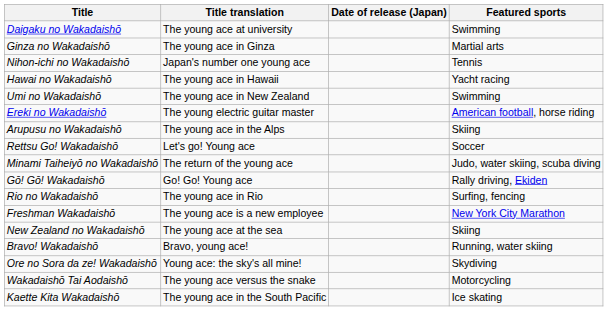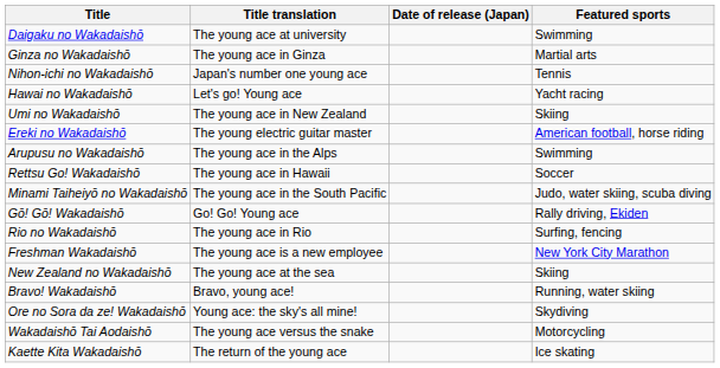 <table class="wikitable">
 <tr>
 <th>Title</th>
 <th>Title translation</th>
 <th>Date of release (Japan)</th>
 <th>Featured sports</th>
 </tr>
 <tr>
 <td><em><a href='#'>Daigaku no Wakadaishō</a></em></td>
 <td>The young ace at university</td>
 <td></td>
 <td>Swimming</td>
 </tr>
 <tr>
 <td><em>Ginza  no Wakadaishō</em></td>
 <td>The young ace in Ginza</td>
 <td></td>
 <td>Martial arts</td>
 </tr>
 <tr>
 <td><em>Nihon-ichi  no Wakadaishō</em></td>
 <td>Japan's number one young ace</td>
 <td></td>
 <td>Tennis</td>
 </tr>
 <tr>
 <td><em>Hawai  no Wakadaishō</em></td>
-<td>The young ace in Hawaii</td>
+<td>Let's go! Young ace</td>
 <td></td>
 <td>Yacht racing</td>
 </tr>
 <tr>
 <td><em>Umi no Wakadaishō</em></td>
 <td>The young ace in New Zealand</td>
 <td></td>
-<td>Swimming</td>
+<td>Skiing</td>
 </tr>
 <tr>
 <td><em><a href='#'>Ereki no Wakadaishō</a></em></td>
 <td>The young electric guitar master</td>
 <td></td>
 <td><a href='#'>American football</a>, horse riding</td>
 </tr>
 <tr>
 <td><em>Arupusu  no Wakadaishō</em></td>
 <td>The young ace in the Alps</td>
 <td></td>
-<td>Skiing</td>
+<td>Swimming</td>
 </tr>
 <tr>
 <td><em>Rettsu Go! Wakadaishō</em></td>
-<td>Let's go! Young ace</td>
+<td>The young ace in Hawaii</td>
 <td></td>
 <td>Soccer</td>
 </tr>
 <tr>
 <td><em>Minami Taiheiyō  no Wakadaishō</em></td>
-<td>The return of the young ace</td>
+<td>The young ace in the South Pacific</td>
 <td></td>
 <td>Judo, water skiing, scuba diving</td>
 </tr>
 <tr>
 <td><em>Gō! Gō! Wakadaishō</em></td>
 <td>Go! Go! Young ace</td>
 <td></td>
 <td>Rally driving, <a href='#'>Ekiden</a></td>
 </tr>
 <tr>
 <td><em>Rio no Wakadaishō</em></td>
 <td>The young ace in Rio</td>
 <td></td>
 <td>Surfing, fencing</td>
 </tr>
 <tr>
 <td><em>Freshman Wakadaishō</em></td>
 <td>The young ace is a new employee</td>
 <td></td>
 <td><a href='#'>New York City Marathon</a></td>
 </tr>
 <tr>
 <td><em>New Zealand no Wakadaishō</em></td>
 <td>The young ace at the sea</td>
 <td></td>
 <td>Skiing</td>
 </tr>
 <tr>
 <td><em>Bravo! Wakadaishō</em></td>
 <td>Bravo, young ace!</td>
 <td></td>
 <td>Running, water skiing</td>
 </tr>
 <tr>
 <td><em>Ore no Sora da ze! Wakadaishō</em></td>
 <td>Young ace: the sky's all mine!</td>
 <td></td>
 <td>Skydiving</td>
 </tr>
 <tr>
 <td><em>Wakadaishō Tai Aodaishō</em></td>
 <td>The young ace versus the snake</td>
 <td></td>
 <td>Motorcycling</td>
 </tr>
 <tr>
 <td><em>Kaette Kita Wakadaishō</em></td>
-<td>The young ace in the South Pacific</td>
+<td>The return of the young ace</td>
 <td></td>
 <td>Ice skating</td>
 </tr>
 </table>
